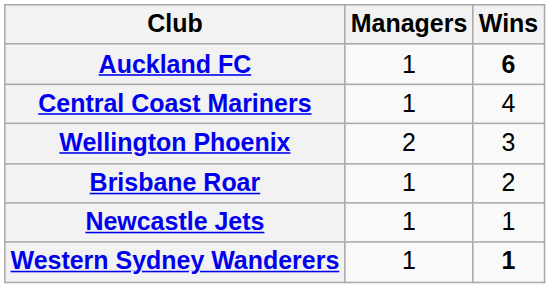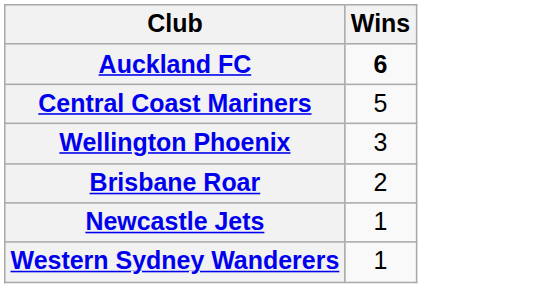 <table class="wikitable sortable plainrowheaders" style=text-align:center>
 <tr>
 <th scope=col>Club</th>
-<th scope=col>Managers</th>
 <th scope=col>Wins</th>
 </tr>
 <tr>
 <th scope=row><a href='#'>Auckland FC</a></th>
-<td>1</td>
 <td><strong>6</strong></td>
 </tr>
 <tr>
 <th scope=row><a href='#'>Central Coast Mariners</a></th>
-<td>1</td>
-<td>4</td>
+<td>5</td>
 </tr>
 <tr>
 <th scope=row><a href='#'>Wellington Phoenix</a></th>
-<td>2</td>
 <td>3</td>
 </tr>
 <tr>
 <th scope=row><a href='#'>Brisbane Roar</a></th>
-<td>1</td>
 <td>2</td>
 </tr>
 <tr>
 <th scope=row><a href='#'>Newcastle Jets</a></th>
 <td>1</td>
-<td>1</td>
 </tr>
 <tr>
 <th scope=row><a href='#'>Western Sydney Wanderers</a></th>
 <td>1</td>
-<td><strong>1</strong></td>
 </tr>
 </table>
